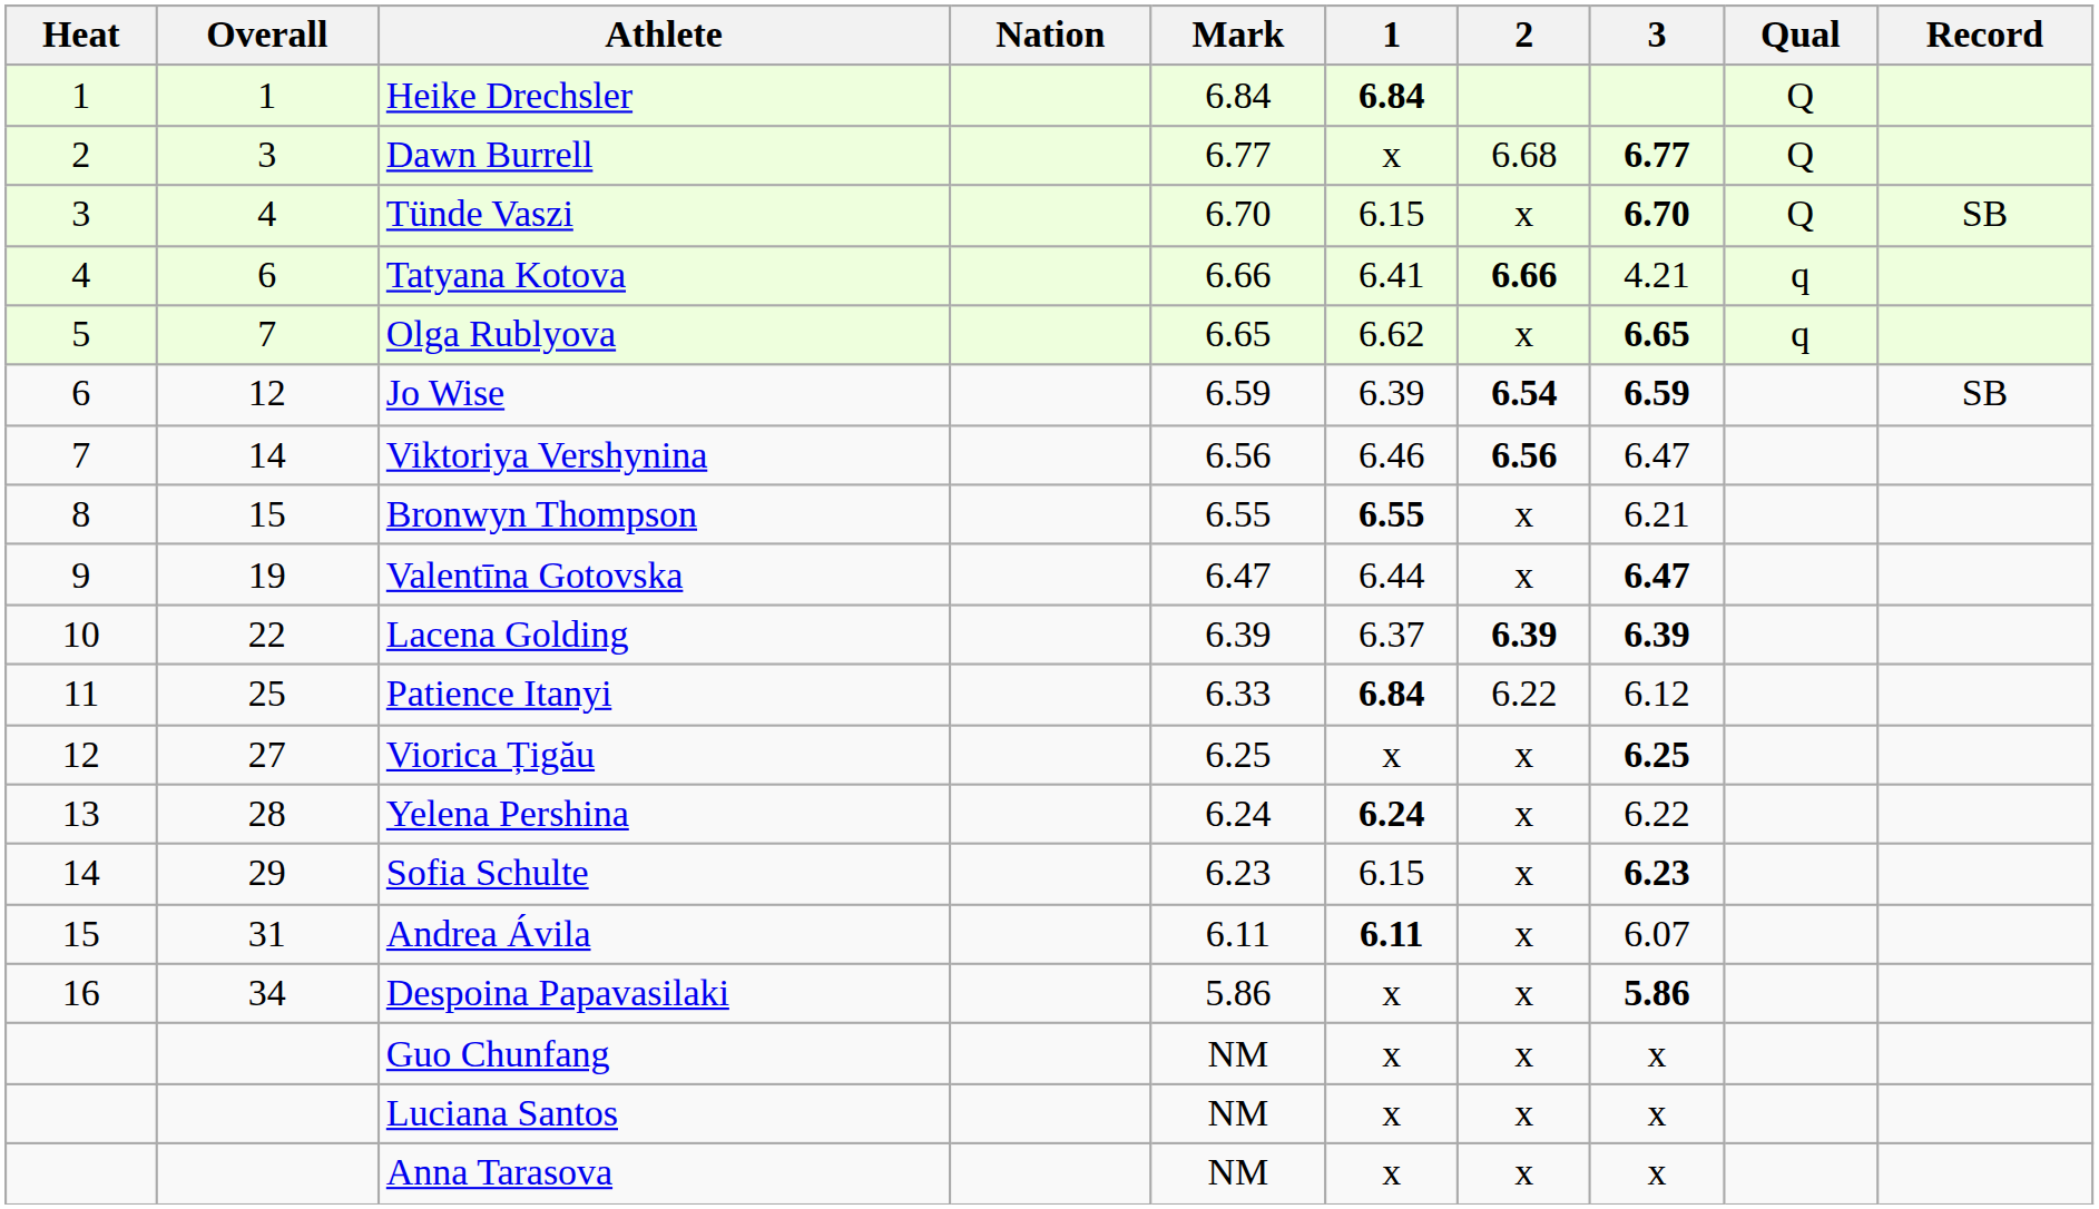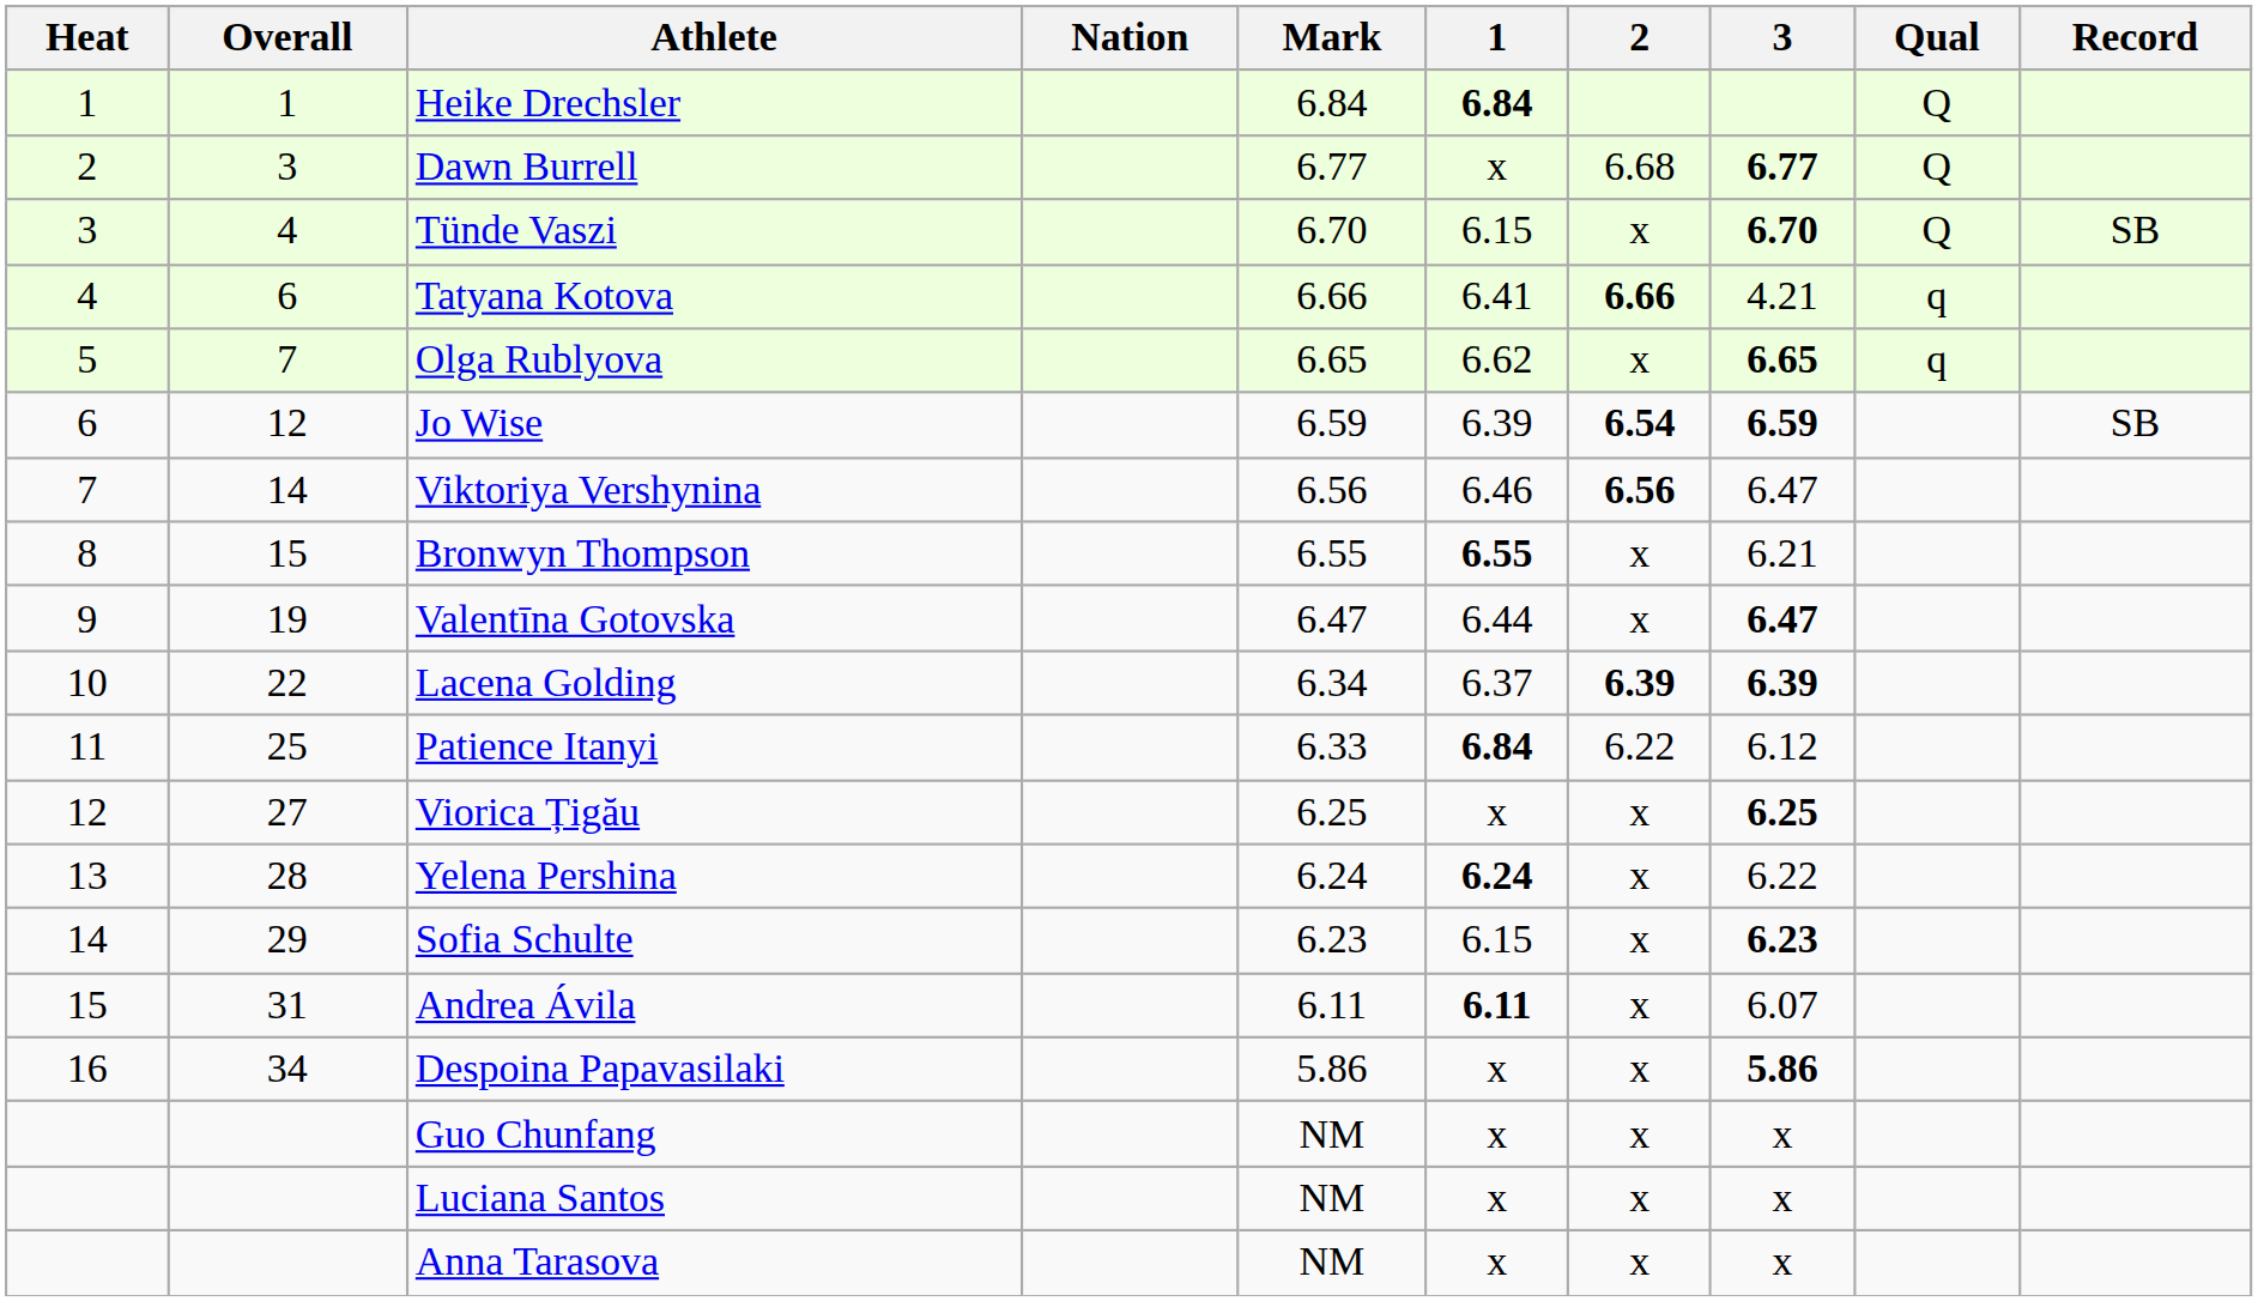 <table class="wikitable" width=70%>
 <tr>
 <th>Heat</th>
 <th>Overall</th>
 <th>Athlete</th>
 <th>Nation</th>
 <th>Mark</th>
 <th>1</th>
 <th>2</th>
 <th>3</th>
 <th>Qual</th>
 <th>Record</th>
 </tr>
 <tr bgcolor = "eeffdd" align="center">
 <td>1</td>
 <td>1</td>
 <td align="left"><a href='#'>Heike Drechsler</a></td>
 <td align="left"></td>
 <td>6.84</td>
 <td><strong>6.84</strong></td>
 <td></td>
 <td></td>
 <td>Q</td>
 <td></td>
 </tr>
 <tr bgcolor = "eeffdd" align="center">
 <td>2</td>
 <td>3</td>
 <td align="left"><a href='#'>Dawn Burrell</a></td>
 <td align="left"></td>
 <td>6.77</td>
 <td>x</td>
 <td>6.68</td>
 <td><strong>6.77</strong></td>
 <td>Q</td>
 <td></td>
 </tr>
 <tr bgcolor = "eeffdd" align="center">
 <td>3</td>
 <td>4</td>
 <td align="left"><a href='#'>Tünde Vaszi</a></td>
 <td align="left"></td>
 <td>6.70</td>
 <td>6.15</td>
 <td>x</td>
 <td><strong>6.70</strong></td>
 <td>Q</td>
 <td>SB</td>
 </tr>
 <tr bgcolor = "eeffdd" align="center">
 <td>4</td>
 <td>6</td>
 <td align="left"><a href='#'>Tatyana Kotova</a></td>
 <td align="left"></td>
 <td>6.66</td>
 <td>6.41</td>
 <td><strong>6.66</strong></td>
 <td>4.21</td>
 <td>q</td>
 <td></td>
 </tr>
 <tr bgcolor = "eeffdd" align="center">
 <td>5</td>
 <td>7</td>
 <td align="left"><a href='#'>Olga Rublyova</a></td>
 <td align="left"></td>
 <td>6.65</td>
 <td>6.62</td>
 <td>x</td>
 <td><strong>6.65</strong></td>
 <td>q</td>
 <td></td>
 </tr>
 <tr align="center">
 <td>6</td>
 <td>12</td>
 <td align="left"><a href='#'>Jo Wise</a></td>
 <td align="left"></td>
 <td>6.59</td>
 <td>6.39</td>
 <td><strong>6.54</strong></td>
 <td><strong>6.59</strong></td>
 <td></td>
 <td>SB</td>
 </tr>
 <tr align="center">
 <td>7</td>
 <td>14</td>
 <td align="left"><a href='#'>Viktoriya Vershynina</a></td>
 <td align="left"></td>
 <td>6.56</td>
 <td>6.46</td>
 <td><strong>6.56</strong></td>
 <td>6.47</td>
 <td></td>
 <td></td>
 </tr>
 <tr align="center">
 <td>8</td>
 <td>15</td>
 <td align="left"><a href='#'>Bronwyn Thompson</a></td>
 <td align="left"></td>
 <td>6.55</td>
 <td><strong>6.55</strong></td>
 <td>x</td>
 <td>6.21</td>
 <td></td>
 <td></td>
 </tr>
 <tr align="center">
 <td>9</td>
 <td>19</td>
 <td align="left"><a href='#'>Valentīna Gotovska</a></td>
 <td align="left"></td>
 <td>6.47</td>
 <td>6.44</td>
 <td>x</td>
 <td><strong>6.47</strong></td>
 <td></td>
 <td></td>
 </tr>
 <tr align="center">
 <td>10</td>
 <td>22</td>
 <td align="left"><a href='#'>Lacena Golding</a></td>
 <td align="left"></td>
-<td>6.39</td>
+<td>6.34</td>
 <td>6.37</td>
 <td><strong>6.39</strong></td>
 <td><strong>6.39</strong></td>
 <td></td>
 <td></td>
 </tr>
 <tr align="center">
 <td>11</td>
 <td>25</td>
 <td align="left"><a href='#'>Patience Itanyi</a></td>
 <td align="left"></td>
 <td>6.33</td>
 <td><strong>6.84</strong></td>
 <td>6.22</td>
 <td>6.12</td>
 <td></td>
 <td></td>
 </tr>
 <tr align="center">
 <td>12</td>
 <td>27</td>
 <td align="left"><a href='#'>Viorica Țigău</a></td>
 <td align="left"></td>
 <td>6.25</td>
 <td>x</td>
 <td>x</td>
 <td><strong>6.25</strong></td>
 <td></td>
 <td></td>
 </tr>
 <tr align="center">
 <td>13</td>
 <td>28</td>
 <td align="left"><a href='#'>Yelena Pershina</a></td>
 <td align="left"></td>
 <td>6.24</td>
 <td><strong>6.24</strong></td>
 <td>x</td>
 <td>6.22</td>
 <td></td>
 <td></td>
 </tr>
 <tr align="center">
 <td>14</td>
 <td>29</td>
 <td align="left"><a href='#'>Sofia Schulte</a></td>
 <td align="left"></td>
 <td>6.23</td>
 <td>6.15</td>
 <td>x</td>
 <td><strong>6.23</strong></td>
 <td></td>
 <td></td>
 </tr>
 <tr align="center">
 <td>15</td>
 <td>31</td>
 <td align="left"><a href='#'>Andrea Ávila</a></td>
 <td align="left"></td>
 <td>6.11</td>
 <td><strong>6.11</strong></td>
 <td>x</td>
 <td>6.07</td>
 <td></td>
 <td></td>
 </tr>
 <tr align="center">
 <td>16</td>
 <td>34</td>
 <td align="left"><a href='#'>Despoina Papavasilaki</a></td>
 <td align="left"></td>
 <td>5.86</td>
 <td>x</td>
 <td>x</td>
 <td><strong>5.86</strong></td>
 <td></td>
 <td></td>
 </tr>
 <tr align="center">
 <td></td>
 <td></td>
 <td align="left"><a href='#'>Guo Chunfang</a></td>
 <td align="left"></td>
 <td>NM</td>
 <td>x</td>
 <td>x</td>
 <td>x</td>
 <td></td>
 <td></td>
 </tr>
 <tr align="center">
 <td></td>
 <td></td>
 <td align="left"><a href='#'>Luciana Santos</a></td>
 <td align="left"></td>
 <td>NM</td>
 <td>x</td>
 <td>x</td>
 <td>x</td>
 <td></td>
 <td></td>
 </tr>
 <tr align="center">
 <td></td>
 <td></td>
 <td align="left"><a href='#'>Anna Tarasova</a></td>
 <td align="left"></td>
 <td>NM</td>
 <td>x</td>
 <td>x</td>
 <td>x</td>
 <td></td>
 <td></td>
 </tr>
 </table>
